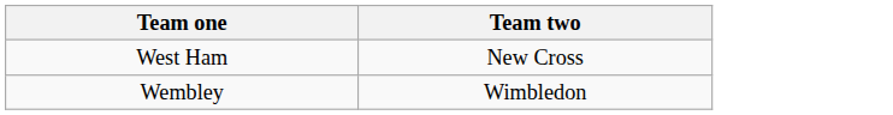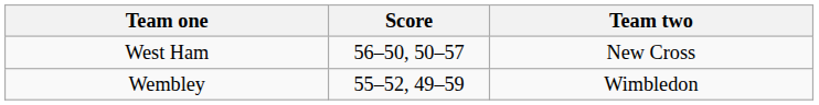 <table class="wikitable" style="text-align: center">
 <tr>
 <th width=250>Team one</th>
+<th width=120>Score</th>
 <th width=250>Team two</th>
 </tr>
 <tr>
 <td>West Ham</td>
+<td>56–50, 50–57</td>
 <td>New Cross</td>
 </tr>
 <tr>
 <td>Wembley</td>
+<td>55–52, 49–59</td>
 <td>Wimbledon</td>
 </tr>
 </table>
